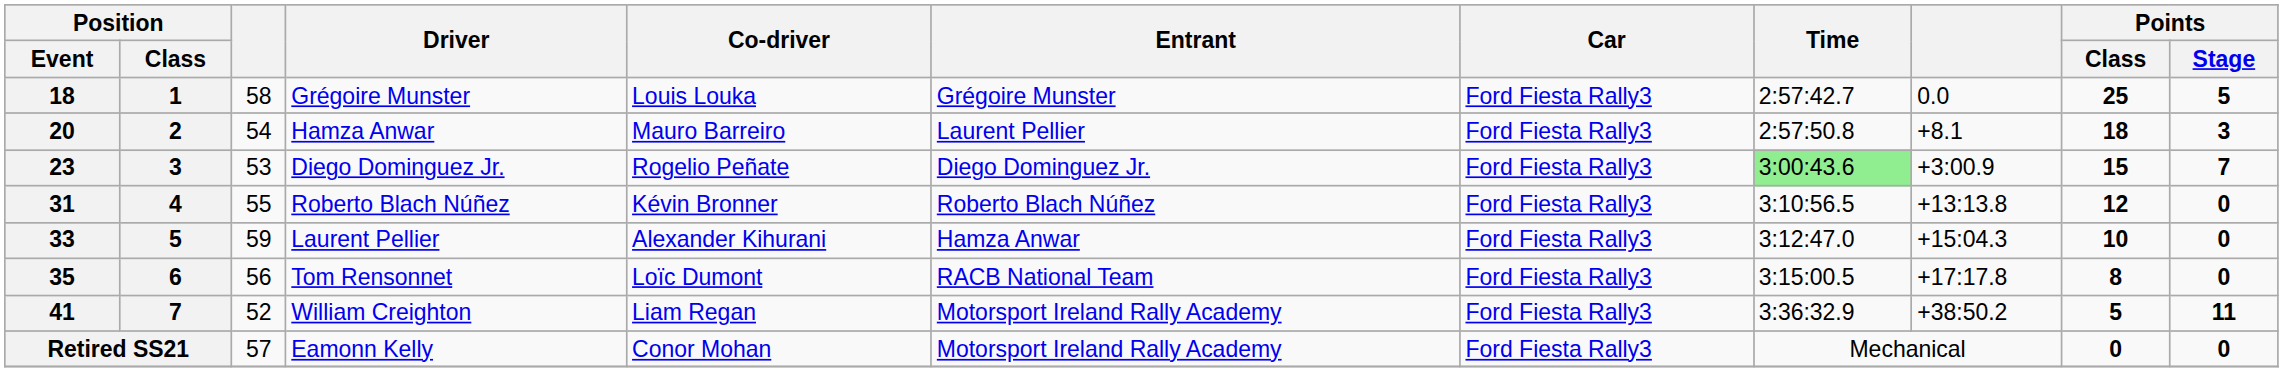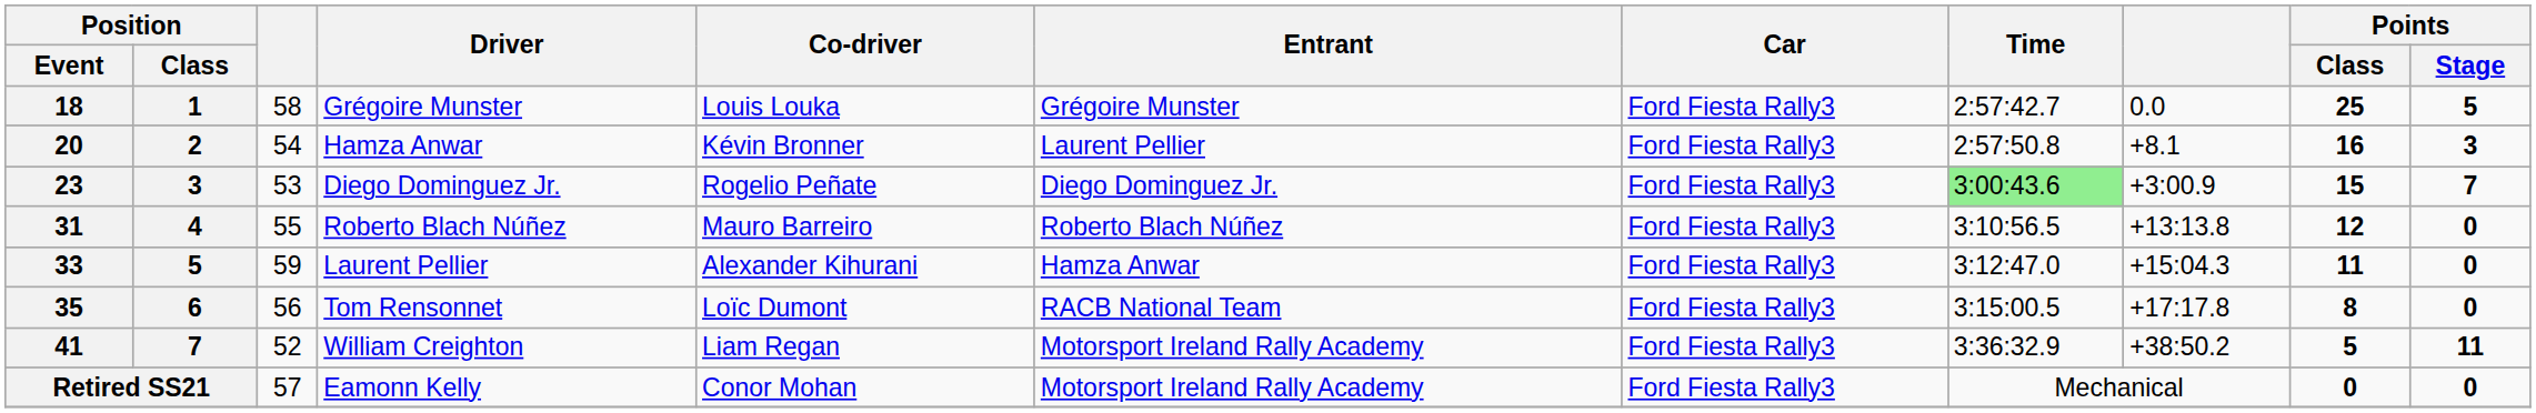 <table class="wikitable" width=85% style="font-size: 85%;">
 <tr>
 <th colspan="2">Position</th>
 <th rowspan="2"></th>
 <th rowspan="2">Driver</th>
 <th rowspan="2">Co-driver</th>
 <th rowspan="2">Entrant</th>
 <th rowspan="2">Car</th>
 <th rowspan="2">Time</th>
 <th rowspan="2"></th>
 <th colspan="2">Points</th>
 </tr>
 <tr>
 <th>Event</th>
 <th>Class</th>
 <th>Class</th>
 <th><a href='#'>Stage</a></th>
 </tr>
 <tr>
 <th>18</th>
 <th>1</th>
 <td align="center">58</td>
 <td><a href='#'>Grégoire Munster</a></td>
 <td><a href='#'>Louis Louka</a></td>
 <td><a href='#'>Grégoire Munster</a></td>
 <td><a href='#'>Ford Fiesta Rally3</a></td>
 <td>2:57:42.7</td>
 <td>0.0</td>
 <td align="center"><strong>25</strong></td>
 <td align="center"><strong>5</strong></td>
 </tr>
 <tr>
 <th>20</th>
 <th>2</th>
 <td align="center">54</td>
 <td><a href='#'>Hamza Anwar</a></td>
-<td><a href='#'>Mauro Barreiro</a></td>
+<td><a href='#'>Kévin Bronner</a></td>
 <td><a href='#'>Laurent Pellier</a></td>
 <td><a href='#'>Ford Fiesta Rally3</a></td>
 <td>2:57:50.8</td>
 <td>+8.1</td>
-<td align="center"><strong>18</strong></td>
+<td align="center"><strong>16</strong></td>
 <td align="center"><strong>3</strong></td>
 </tr>
 <tr>
 <th>23</th>
 <th>3</th>
 <td align="center">53</td>
 <td><a href='#'>Diego Dominguez Jr.</a></td>
 <td><a href='#'>Rogelio Peñate</a></td>
 <td><a href='#'>Diego Dominguez Jr.</a></td>
 <td><a href='#'>Ford Fiesta Rally3</a></td>
 <td style="background: lightgreen;">3:00:43.6</td>
 <td>+3:00.9</td>
 <td align="center"><strong>15</strong></td>
 <td align="center"><strong>7</strong></td>
 </tr>
 <tr>
 <th>31</th>
 <th>4</th>
 <td align="center">55</td>
 <td><a href='#'>Roberto Blach Núñez</a></td>
-<td><a href='#'>Kévin Bronner</a></td>
+<td><a href='#'>Mauro Barreiro</a></td>
 <td><a href='#'>Roberto Blach Núñez</a></td>
 <td><a href='#'>Ford Fiesta Rally3</a></td>
 <td>3:10:56.5</td>
 <td>+13:13.8</td>
 <td align="center"><strong>12</strong></td>
 <td align="center"><strong>0</strong></td>
 </tr>
 <tr>
 <th>33</th>
 <th>5</th>
 <td align="center">59</td>
 <td><a href='#'>Laurent Pellier</a></td>
 <td><a href='#'>Alexander Kihurani</a></td>
 <td><a href='#'>Hamza Anwar</a></td>
 <td><a href='#'>Ford Fiesta Rally3</a></td>
 <td>3:12:47.0</td>
 <td>+15:04.3</td>
-<td align="center"><strong>10</strong></td>
+<td align="center"><strong>11</strong></td>
 <td align="center"><strong>0</strong></td>
 </tr>
 <tr>
 <th>35</th>
 <th>6</th>
 <td align="center">56</td>
 <td><a href='#'>Tom Rensonnet</a></td>
 <td><a href='#'>Loïc Dumont</a></td>
 <td><a href='#'>RACB National Team</a></td>
 <td><a href='#'>Ford Fiesta Rally3</a></td>
 <td>3:15:00.5</td>
 <td>+17:17.8</td>
 <td align="center"><strong>8</strong></td>
 <td align="center"><strong>0</strong></td>
 </tr>
 <tr>
 <th>41</th>
 <th>7</th>
 <td align="center">52</td>
 <td><a href='#'>William Creighton</a></td>
 <td><a href='#'>Liam Regan</a></td>
 <td><a href='#'>Motorsport Ireland Rally Academy</a></td>
 <td><a href='#'>Ford Fiesta Rally3</a></td>
 <td>3:36:32.9</td>
 <td>+38:50.2</td>
 <td align="center"><strong>5</strong></td>
 <td align="center"><strong>11</strong></td>
 </tr>
 <tr>
 <th colspan="2">Retired SS21</th>
 <td align="center">57</td>
 <td><a href='#'>Eamonn Kelly</a></td>
 <td><a href='#'>Conor Mohan</a></td>
 <td><a href='#'>Motorsport Ireland Rally Academy</a></td>
 <td><a href='#'>Ford Fiesta Rally3</a></td>
 <td align="center" colspan="2">Mechanical</td>
 <td align="center"><strong>0</strong></td>
 <td align="center"><strong>0</strong></td>
 </tr>
 <tr>
 </tr>
 </table>
